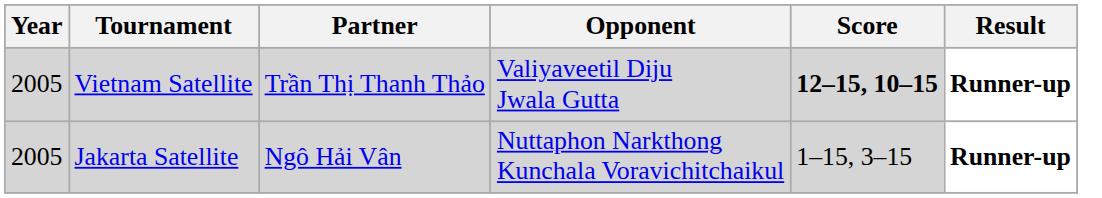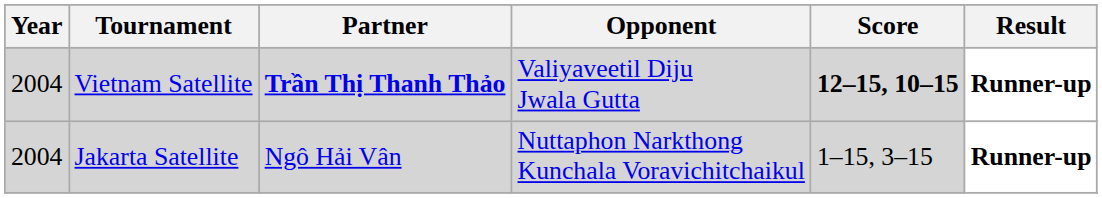 <table class="sortable wikitable" style="font-size: 90%;">
 <tr>
 <th>Year</th>
 <th>Tournament</th>
 <th>Partner</th>
 <th>Opponent</th>
 <th>Score</th>
 <th>Result</th>
 </tr>
 <tr style="background:#D5D5D5">
-<td align="center">2005</td>
+<td align="center">2004</td>
 <td align="left"><a href='#'>Vietnam Satellite</a></td>
-<td align="left"> <a href='#'>Trần Thị Thanh Thảo</a></td>
+<td align="left"><strong> <a href='#'>Trần Thị Thanh Thảo</a></strong></td>
 <td align="left"> <a href='#'>Valiyaveetil Diju</a><br> <a href='#'>Jwala Gutta</a></td>
 <td align="left"><strong>12–15, 10–15</strong></td>
 <td style="text-align:left; background:white"> <strong>Runner-up</strong></td>
 </tr>
 <tr style="background:#D5D5D5">
-<td align="center">2005</td>
+<td align="center">2004</td>
 <td align="left"><a href='#'>Jakarta Satellite</a></td>
 <td align="left"> <a href='#'>Ngô Hải Vân</a></td>
 <td align="left"> <a href='#'>Nuttaphon Narkthong</a><br> <a href='#'>Kunchala Voravichitchaikul</a></td>
 <td align="left">1–15, 3–15</td>
 <td style="text-align:left; background:white"> <strong>Runner-up</strong></td>
 </tr>
 </table>
